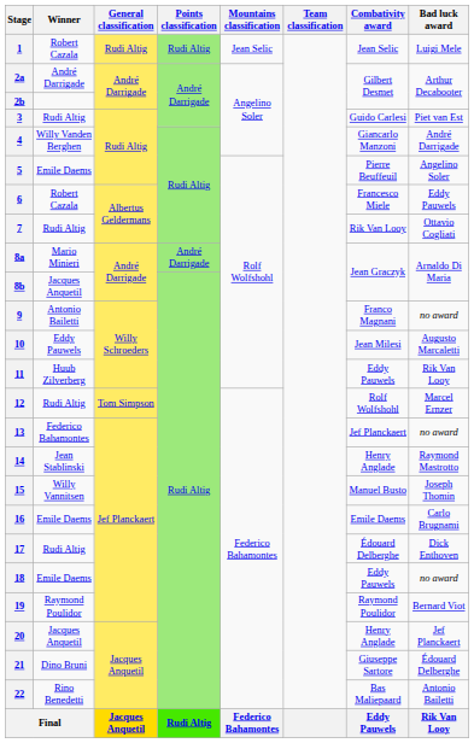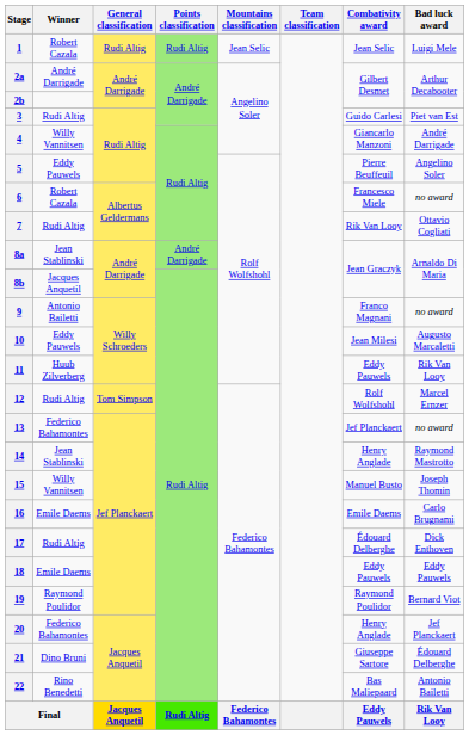 <table class="wikitable" style="text-align:center; font-size:smaller; clear:both;">
 <tr>
 <th scope="col" style="width:1%;">Stage</th>
 <th scope="col" style="width:14%;">Winner</th>
 <th scope="col" style="width:14%;"><a href='#'>General classification</a><br></th>
 <th scope="col" style="width:14%;"><a href='#'>Points classification</a><br></th>
 <th scope="col" style="width:14%;"><a href='#'>Mountains classification</a></th>
 <th scope="col" style="width:14%;"><a href='#'>Team classification</a></th>
 <th scope="col" style="width:14%;"><a href='#'>Combativity award</a></th>
 <th scope="col" style="width:14%;">Bad luck award</th>
 </tr>
 <tr>
 <th scope="row"><a href='#'>1</a></th>
 <td><a href='#'>Robert Cazala</a></td>
 <td style="background:#FFEB64;"><a href='#'>Rudi Altig</a></td>
 <td style="background:#9CE97B;"><a href='#'>Rudi Altig</a></td>
 <td><a href='#'>Jean Selic</a></td>
 <td rowspan="24"></td>
 <td><a href='#'>Jean Selic</a></td>
 <td><a href='#'>Luigi Mele</a></td>
 </tr>
 <tr>
 <th scope="row"><a href='#'>2a</a></th>
 <td><a href='#'>André Darrigade</a></td>
 <td style="background:#FFEB64;" rowspan="2"><a href='#'>André Darrigade</a></td>
 <td style="background:#9CE97B;" rowspan="3"><a href='#'>André Darrigade</a></td>
 <td rowspan="4"><a href='#'>Angelino Soler</a></td>
 <td rowspan="2"><a href='#'>Gilbert Desmet</a></td>
 <td rowspan="2"><a href='#'>Arthur Decabooter</a></td>
 </tr>
 <tr>
 <th scope="row"><a href='#'>2b</a></th>
 <td></td>
 </tr>
 <tr>
 <th scope="row"><a href='#'>3</a></th>
 <td><a href='#'>Rudi Altig</a></td>
 <td style="background:#FFEB64;" rowspan="3"><a href='#'>Rudi Altig</a></td>
 <td><a href='#'>Guido Carlesi</a></td>
 <td><a href='#'>Piet van Est</a></td>
 </tr>
 <tr>
 <th scope="row"><a href='#'>4</a></th>
-<td><a href='#'>Willy Vanden Berghen</a></td>
+<td><a href='#'>Willy Vannitsen</a></td>
 <td style="background:#9CE97B;" rowspan="4"><a href='#'>Rudi Altig</a></td>
 <td><a href='#'>Giancarlo Manzoni</a></td>
 <td><a href='#'>André Darrigade</a></td>
 </tr>
 <tr>
 <th scope="row"><a href='#'>5</a></th>
-<td><a href='#'>Emile Daems</a></td>
+<td><a href='#'>Eddy Pauwels</a></td>
 <td rowspan="8"><a href='#'>Rolf Wolfshohl</a></td>
 <td><a href='#'>Pierre Beuffeuil</a></td>
 <td><a href='#'>Angelino Soler</a></td>
 </tr>
 <tr>
 <th scope="row"><a href='#'>6</a></th>
 <td><a href='#'>Robert Cazala</a></td>
 <td style="background:#FFEB64;" rowspan="2"><a href='#'>Albertus Geldermans</a></td>
 <td><a href='#'>Francesco Miele</a></td>
-<td><a href='#'>Eddy Pauwels</a></td>
+<td><em>no award</em></td>
 </tr>
 <tr>
 <th scope="row"><a href='#'>7</a></th>
 <td><a href='#'>Rudi Altig</a></td>
 <td><a href='#'>Rik Van Looy</a></td>
 <td><a href='#'>Ottavio Cogliati</a></td>
 </tr>
 <tr>
 <th scope="row"><a href='#'>8a</a></th>
-<td><a href='#'>Mario Minieri</a></td>
+<td><a href='#'>Jean Stablinski</a></td>
 <td style="background:#FFEB64;" rowspan="2"><a href='#'>André Darrigade</a></td>
 <td style="background:#9CE97B;"><a href='#'>André Darrigade</a></td>
 <td rowspan="2"><a href='#'>Jean Graczyk</a></td>
 <td rowspan="2"><a href='#'>Arnaldo Di Maria</a></td>
 </tr>
 <tr>
 <th scope="row"><a href='#'>8b</a></th>
 <td><a href='#'>Jacques Anquetil</a></td>
 <td style="background:#9CE97B;" rowspan="15"><a href='#'>Rudi Altig</a></td>
 </tr>
 <tr>
 <th scope="row"><a href='#'>9</a></th>
 <td><a href='#'>Antonio Bailetti</a></td>
 <td style="background:#FFEB64;" rowspan="3"><a href='#'>Willy Schroeders</a></td>
 <td><a href='#'>Franco Magnani</a></td>
 <td><em>no award</em></td>
 </tr>
 <tr>
 <th scope="row"><a href='#'>10</a></th>
 <td><a href='#'>Eddy Pauwels</a></td>
 <td><a href='#'>Jean Milesi</a></td>
 <td><a href='#'>Augusto Marcaletti</a></td>
 </tr>
 <tr>
 <th scope="row"><a href='#'>11</a></th>
 <td><a href='#'>Huub Zilverberg</a></td>
 <td><a href='#'>Eddy Pauwels</a></td>
 <td><a href='#'>Rik Van Looy</a></td>
 </tr>
 <tr>
 <th scope="row"><a href='#'>12</a></th>
 <td><a href='#'>Rudi Altig</a></td>
 <td style="background:#FFEB64;"><a href='#'>Tom Simpson</a></td>
 <td rowspan="11"><a href='#'>Federico Bahamontes</a></td>
 <td><a href='#'>Rolf Wolfshohl</a></td>
 <td><a href='#'>Marcel Ernzer</a></td>
 </tr>
 <tr>
 <th scope="row"><a href='#'>13</a></th>
 <td><a href='#'>Federico Bahamontes</a></td>
 <td style="background:#FFEB64;" rowspan="7"><a href='#'>Jef Planckaert</a></td>
 <td><a href='#'>Jef Planckaert</a></td>
 <td><em>no award</em></td>
 </tr>
 <tr>
 <th scope="row"><a href='#'>14</a></th>
 <td><a href='#'>Jean Stablinski</a></td>
 <td><a href='#'>Henry Anglade</a></td>
 <td><a href='#'>Raymond Mastrotto</a></td>
 </tr>
 <tr>
 <th scope="row"><a href='#'>15</a></th>
 <td><a href='#'>Willy Vannitsen</a></td>
 <td><a href='#'>Manuel Busto</a></td>
 <td><a href='#'>Joseph Thomin</a></td>
 </tr>
 <tr>
 <th scope="row"><a href='#'>16</a></th>
 <td><a href='#'>Emile Daems</a></td>
 <td><a href='#'>Emile Daems</a></td>
 <td><a href='#'>Carlo Brugnami</a></td>
 </tr>
 <tr>
 <th scope="row"><a href='#'>17</a></th>
 <td><a href='#'>Rudi Altig</a></td>
 <td><a href='#'>Édouard Delberghe</a></td>
 <td><a href='#'>Dick Enthoven</a></td>
 </tr>
 <tr>
 <th scope="row"><a href='#'>18</a></th>
 <td><a href='#'>Emile Daems</a></td>
 <td><a href='#'>Eddy Pauwels</a></td>
-<td><em>no award</em></td>
+<td><a href='#'>Eddy Pauwels</a></td>
 </tr>
 <tr>
 <th scope="row"><a href='#'>19</a></th>
 <td><a href='#'>Raymond Poulidor</a></td>
 <td><a href='#'>Raymond Poulidor</a></td>
 <td><a href='#'>Bernard Viot</a></td>
 </tr>
 <tr>
 <th scope="row"><a href='#'>20</a></th>
-<td><a href='#'>Jacques Anquetil</a></td>
+<td><a href='#'>Federico Bahamontes</a></td>
 <td style="background:#FFEB64;" rowspan="3"><a href='#'>Jacques Anquetil</a></td>
 <td><a href='#'>Henry Anglade</a></td>
 <td><a href='#'>Jef Planckaert</a></td>
 </tr>
 <tr>
 <th scope="row"><a href='#'>21</a></th>
 <td><a href='#'>Dino Bruni</a></td>
 <td><a href='#'>Giuseppe Sartore</a></td>
 <td><a href='#'>Édouard Delberghe</a></td>
 </tr>
 <tr>
 <th scope="row"><a href='#'>22</a></th>
 <td><a href='#'>Rino Benedetti</a></td>
 <td><a href='#'>Bas Maliepaard</a></td>
 <td><a href='#'>Antonio Bailetti</a></td>
 </tr>
 <tr>
 <th colspan="2">Final</th>
 <th style="background:#FFDB00;"><a href='#'>Jacques Anquetil</a></th>
 <th style="background:#46E800;"><a href='#'>Rudi Altig</a></th>
 <th><a href='#'>Federico Bahamontes</a></th>
 <th></th>
 <th><a href='#'>Eddy Pauwels</a></th>
 <th><a href='#'>Rik Van Looy</a></th>
 </tr>
 </table>
